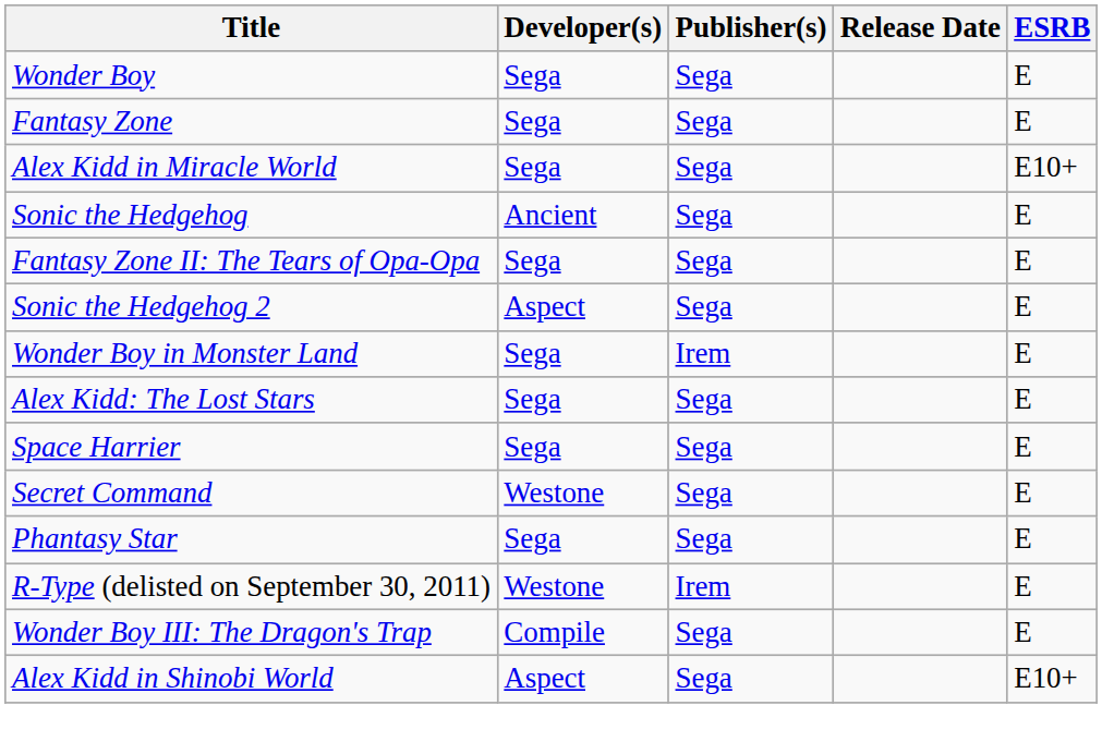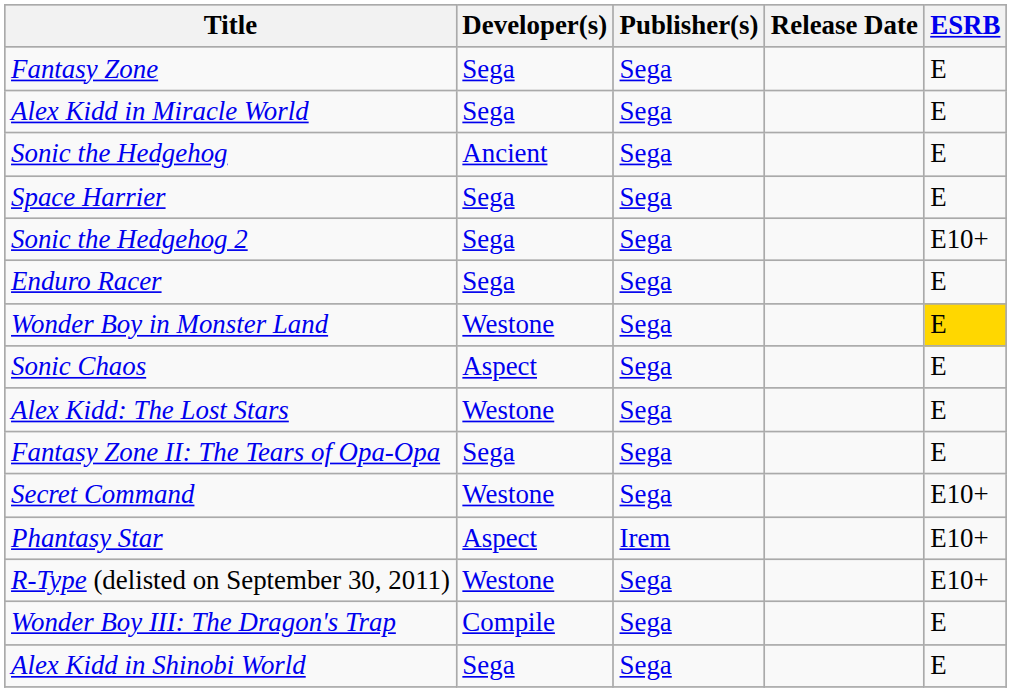 <table class="wikitable sortable" style="">
 <tr>
 <th width="">Title</th>
 <th width="">Developer(s)</th>
 <th width="">Publisher(s)</th>
 <th width="">Release Date</th>
 <th width=""><a href='#'>ESRB</a></th>
-</tr>
-<tr>
-<td><em><a href='#'>Wonder Boy</a></em></td>
-<td><a href='#'>Sega</a></td>
-<td><a href='#'>Sega</a></td>
-<td></td>
-<td>E</td>
 </tr>
 <tr>
 <td><em><a href='#'>Fantasy Zone</a></em></td>
 <td><a href='#'>Sega</a></td>
 <td><a href='#'>Sega</a></td>
 <td></td>
 <td>E</td>
 </tr>
 <tr>
 <td><em><a href='#'>Alex Kidd in Miracle World</a></em></td>
 <td><a href='#'>Sega</a></td>
 <td><a href='#'>Sega</a></td>
 <td></td>
-<td>E10+</td>
+<td>E</td>
 </tr>
 <tr>
 <td><em><a href='#'>Sonic the Hedgehog</a></em></td>
 <td><a href='#'>Ancient</a></td>
+<td><a href='#'>Sega</a></td>
+<td></td>
+<td>E</td>
+</tr>
+<tr>
+<td><em><a href='#'>Space Harrier</a></em></td>
+<td><a href='#'>Sega</a></td>
+<td><a href='#'>Sega</a></td>
+<td></td>
+<td>E</td>
+</tr>
+<tr>
+<td><em><a href='#'>Sonic the Hedgehog 2</a></em></td>
+<td><a href='#'>Sega</a></td>
+<td><a href='#'>Sega</a></td>
+<td></td>
+<td>E10+</td>
+</tr>
+<tr>
+<td><em><a href='#'>Enduro Racer</a></em></td>
+<td><a href='#'>Sega</a></td>
+<td><a href='#'>Sega</a></td>
+<td></td>
+<td>E</td>
+</tr>
+<tr>
+<td><em><a href='#'>Wonder Boy in Monster Land</a></em></td>
+<td><a href='#'>Westone</a></td>
+<td><a href='#'>Sega</a></td>
+<td></td>
+<td style="background: gold;">E</td>
+</tr>
+<tr>
+<td><em><a href='#'>Sonic Chaos</a></em></td>
+<td><a href='#'>Aspect</a></td>
+<td><a href='#'>Sega</a></td>
+<td></td>
+<td>E</td>
+</tr>
+<tr>
+<td><em><a href='#'>Alex Kidd: The Lost Stars</a></em></td>
+<td><a href='#'>Westone</a></td>
 <td><a href='#'>Sega</a></td>
 <td></td>
 <td>E</td>
 </tr>
 <tr>
 <td><em><a href='#'>Fantasy Zone II: The Tears of Opa-Opa</a></em></td>
 <td><a href='#'>Sega</a></td>
 <td><a href='#'>Sega</a></td>
 <td></td>
 <td>E</td>
 </tr>
 <tr>
-<td><em><a href='#'>Sonic the Hedgehog 2</a></em></td>
-<td><a href='#'>Aspect</a></td>
-<td><a href='#'>Sega</a></td>
-<td></td>
-<td>E</td>
-</tr>
-<tr>
-<td><em><a href='#'>Wonder Boy in Monster Land</a></em></td>
-<td><a href='#'>Sega</a></td>
-<td><a href='#'>Irem</a></td>
-<td></td>
-<td>E</td>
-</tr>
-<tr>
-<td><em><a href='#'>Alex Kidd: The Lost Stars</a></em></td>
-<td><a href='#'>Sega</a></td>
-<td><a href='#'>Sega</a></td>
-<td></td>
-<td>E</td>
-</tr>
-<tr>
-<td><em><a href='#'>Space Harrier</a></em></td>
-<td><a href='#'>Sega</a></td>
-<td><a href='#'>Sega</a></td>
-<td></td>
-<td>E</td>
-</tr>
-<tr>
 <td><em><a href='#'>Secret Command</a></em></td>
 <td><a href='#'>Westone</a></td>
 <td><a href='#'>Sega</a></td>
 <td></td>
-<td>E</td>
+<td>E10+</td>
 </tr>
 <tr>
 <td><em><a href='#'>Phantasy Star</a></em></td>
-<td><a href='#'>Sega</a></td>
-<td><a href='#'>Sega</a></td>
+<td><a href='#'>Aspect</a></td>
+<td><a href='#'>Irem</a></td>
 <td></td>
-<td>E</td>
+<td>E10+</td>
 </tr>
 <tr>
 <td><em><a href='#'>R-Type</a></em> (delisted on September 30, 2011)</td>
 <td><a href='#'>Westone</a></td>
-<td><a href='#'>Irem</a></td>
+<td><a href='#'>Sega</a></td>
 <td></td>
-<td>E</td>
+<td>E10+</td>
 </tr>
 <tr>
 <td><em><a href='#'>Wonder Boy III: The Dragon's Trap</a></em></td>
 <td><a href='#'>Compile</a></td>
 <td><a href='#'>Sega</a></td>
 <td></td>
 <td>E</td>
 </tr>
 <tr>
 <td><em><a href='#'>Alex Kidd in Shinobi World</a></em></td>
-<td><a href='#'>Aspect</a></td>
+<td><a href='#'>Sega</a></td>
 <td><a href='#'>Sega</a></td>
 <td></td>
-<td>E10+</td>
+<td>E</td>
 </tr>
 </table>
